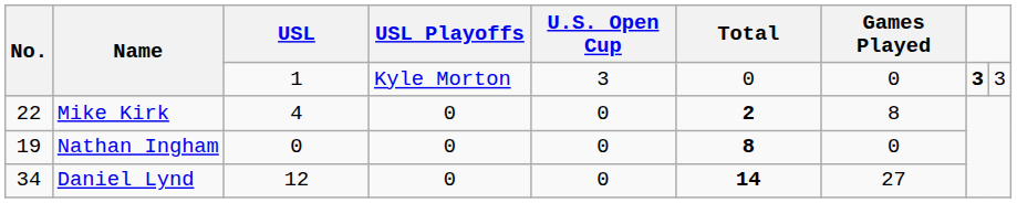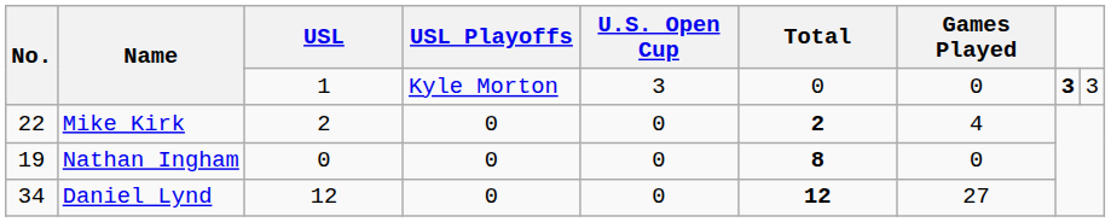 <table class="wikitable sortable" style="text-align: center;">
 <tr>
 <th rowspan=2>No.</th>
 <th rowspan=2>Name</th>
 <th style="width:85px;"><a href='#'>USL</a></th>
 <th style="width:95px;"><a href='#'>USL Playoffs</a></th>
 <th style="width:85px;"><a href='#'>U.S. Open Cup</a></th>
 <th style="width:85px;"><strong>Total</strong></th>
 <th style="width:85px;"><strong>Games Played</strong></th>
 </tr>
 <tr>
 <td>1</td>
 <td align=left> <a href='#'>Kyle Morton</a></td>
 <td>3</td>
 <td>0</td>
 <td>0</td>
 <td><strong>3</strong></td>
 <td>3</td>
 </tr>
 <tr>
 <td>22</td>
 <td align=left> <a href='#'>Mike Kirk</a></td>
-<td>4</td>
+<td>2</td>
 <td>0</td>
 <td>0</td>
 <td><strong>2</strong></td>
-<td>8</td>
+<td>4</td>
 </tr>
 <tr>
 <td>19</td>
 <td align=left> <a href='#'>Nathan Ingham</a></td>
 <td>0</td>
 <td>0</td>
 <td>0</td>
 <td><strong>8</strong></td>
 <td>0</td>
 </tr>
 <tr>
 <td>34</td>
 <td align=left> <a href='#'>Daniel Lynd</a></td>
 <td>12</td>
 <td>0</td>
 <td>0</td>
-<td><strong>14</strong></td>
+<td><strong>12</strong></td>
 <td>27</td>
 </tr>
 </table>
